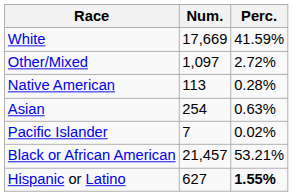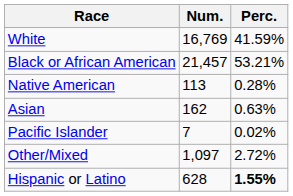 <table class="wikitable">
 <tr>
 <th>Race</th>
 <th>Num.</th>
 <th>Perc.</th>
 </tr>
 <tr>
 <td><a href='#'>White</a></td>
-<td>17,669</td>
+<td>16,769</td>
 <td>41.59%</td>
 </tr>
 <tr>
-<td><a href='#'>Other/Mixed</a></td>
-<td>1,097</td>
-<td>2.72%</td>
+<td><a href='#'>Black or African American</a></td>
+<td>21,457</td>
+<td>53.21%</td>
 </tr>
 <tr>
 <td><a href='#'>Native American</a></td>
 <td>113</td>
 <td>0.28%</td>
 </tr>
 <tr>
 <td><a href='#'>Asian</a></td>
-<td>254</td>
+<td>162</td>
 <td>0.63%</td>
 </tr>
 <tr>
 <td><a href='#'>Pacific Islander</a></td>
 <td>7</td>
 <td>0.02%</td>
 </tr>
 <tr>
-<td><a href='#'>Black or African American</a></td>
-<td>21,457</td>
-<td>53.21%</td>
+<td><a href='#'>Other/Mixed</a></td>
+<td>1,097</td>
+<td>2.72%</td>
 </tr>
 <tr>
 <td><a href='#'>Hispanic</a> or <a href='#'>Latino</a></td>
-<td>627</td>
+<td>628</td>
 <td><strong>1.55%</strong></td>
 </tr>
 </table>
